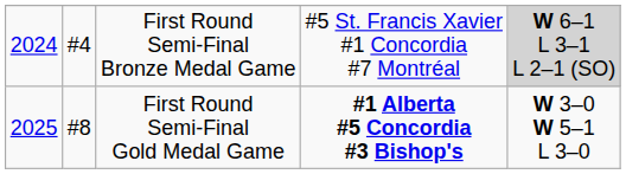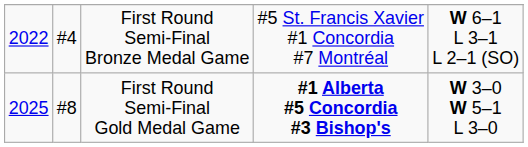 <table class="wikitable" style="text-align:center">
 <tr>
 </tr>
 <tr>
-<td rowspan=1><a href='#'>2024</a></td>
+<td rowspan=1><a href='#'>2022</a></td>
 <td>#4</td>
 <td>First Round<br>Semi-Final<br>Bronze Medal Game</td>
 <td>#5 <a href='#'>St. Francis Xavier</a><br>#1 <a href='#'>Concordia</a> <br>#7 <a href='#'>Montréal</a></td>
-<td style="background: lightgrey;"><strong>W</strong> 6–1<br>L 3–1<br>L 2–1 (SO)</td>
+<td><strong>W</strong> 6–1<br>L 3–1<br>L 2–1 (SO)</td>
 </tr>
 <tr style="text-align:center;">
 <td rowspan=2><a href='#'>2025</a></td>
 <td>#8</td>
 <td>First Round<br>Semi-Final<br>Gold Medal Game</td>
 <td><strong>#1 <a href='#'>Alberta</a><br>#5 <a href='#'>Concordia</a> <br>#3 <a href='#'>Bishop's</a></strong></td>
 <td><strong>W</strong> 3–0<br><strong>W</strong> 5–1<br>L 3–0</td>
 </tr>
 </table>
